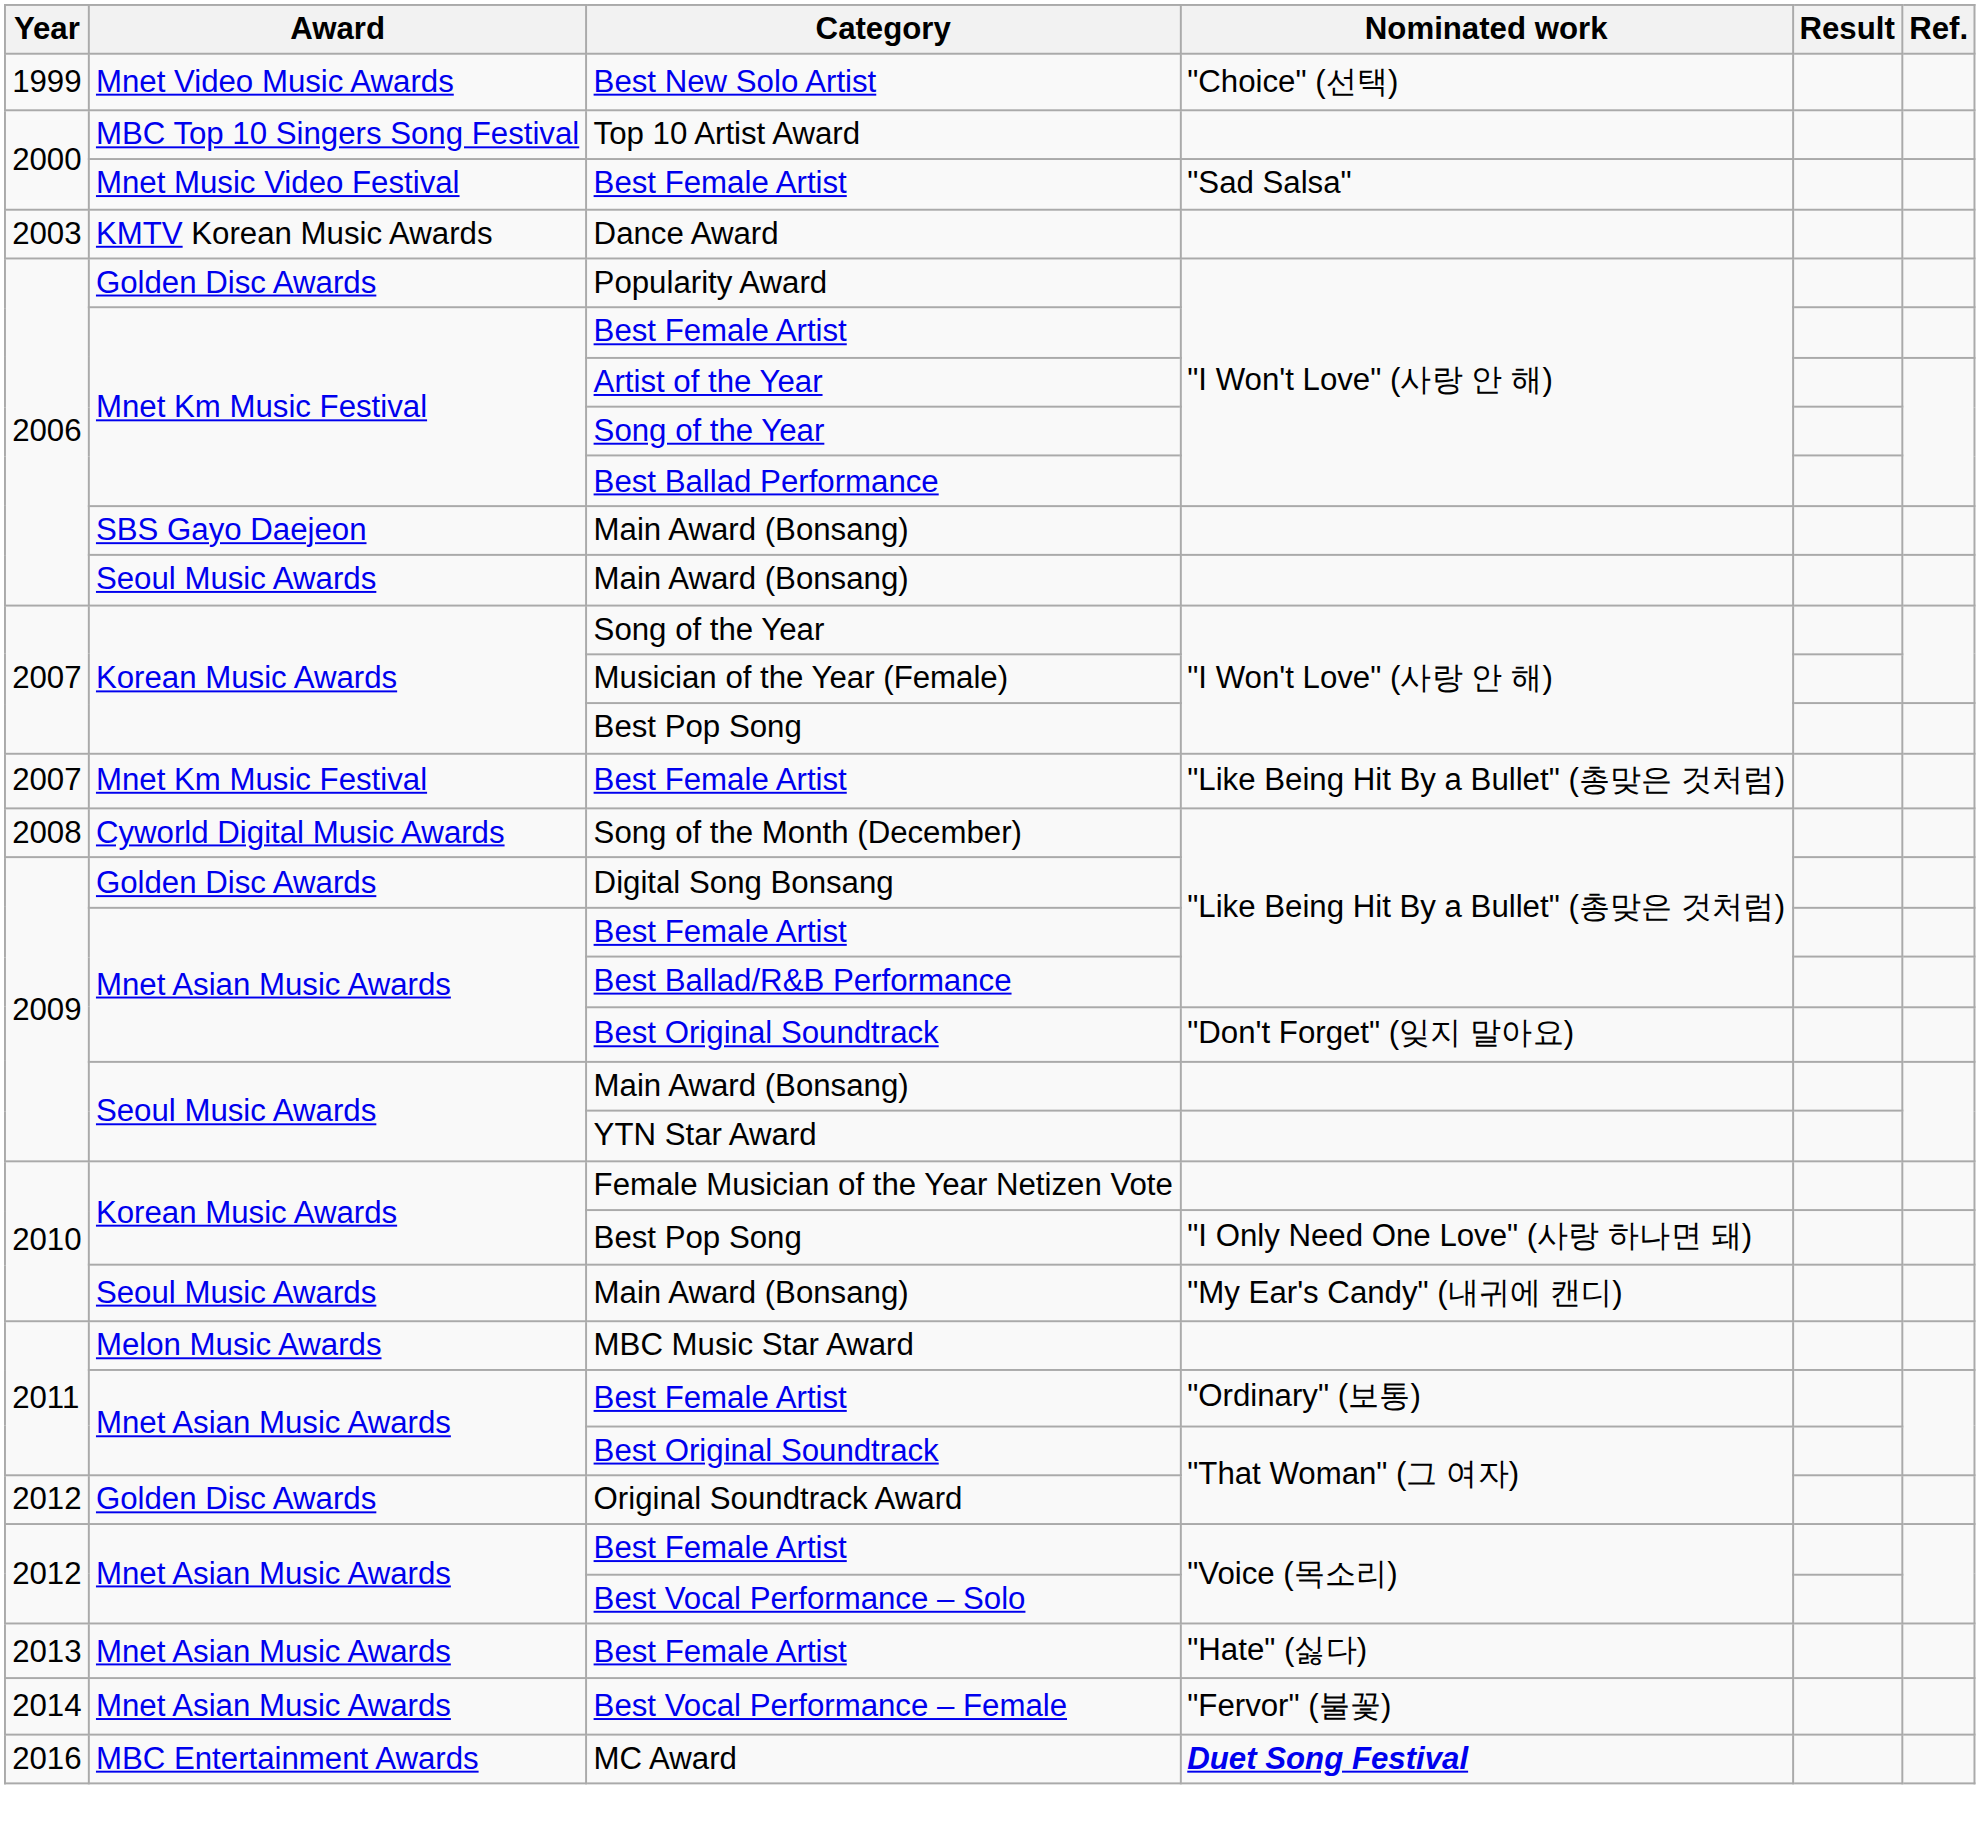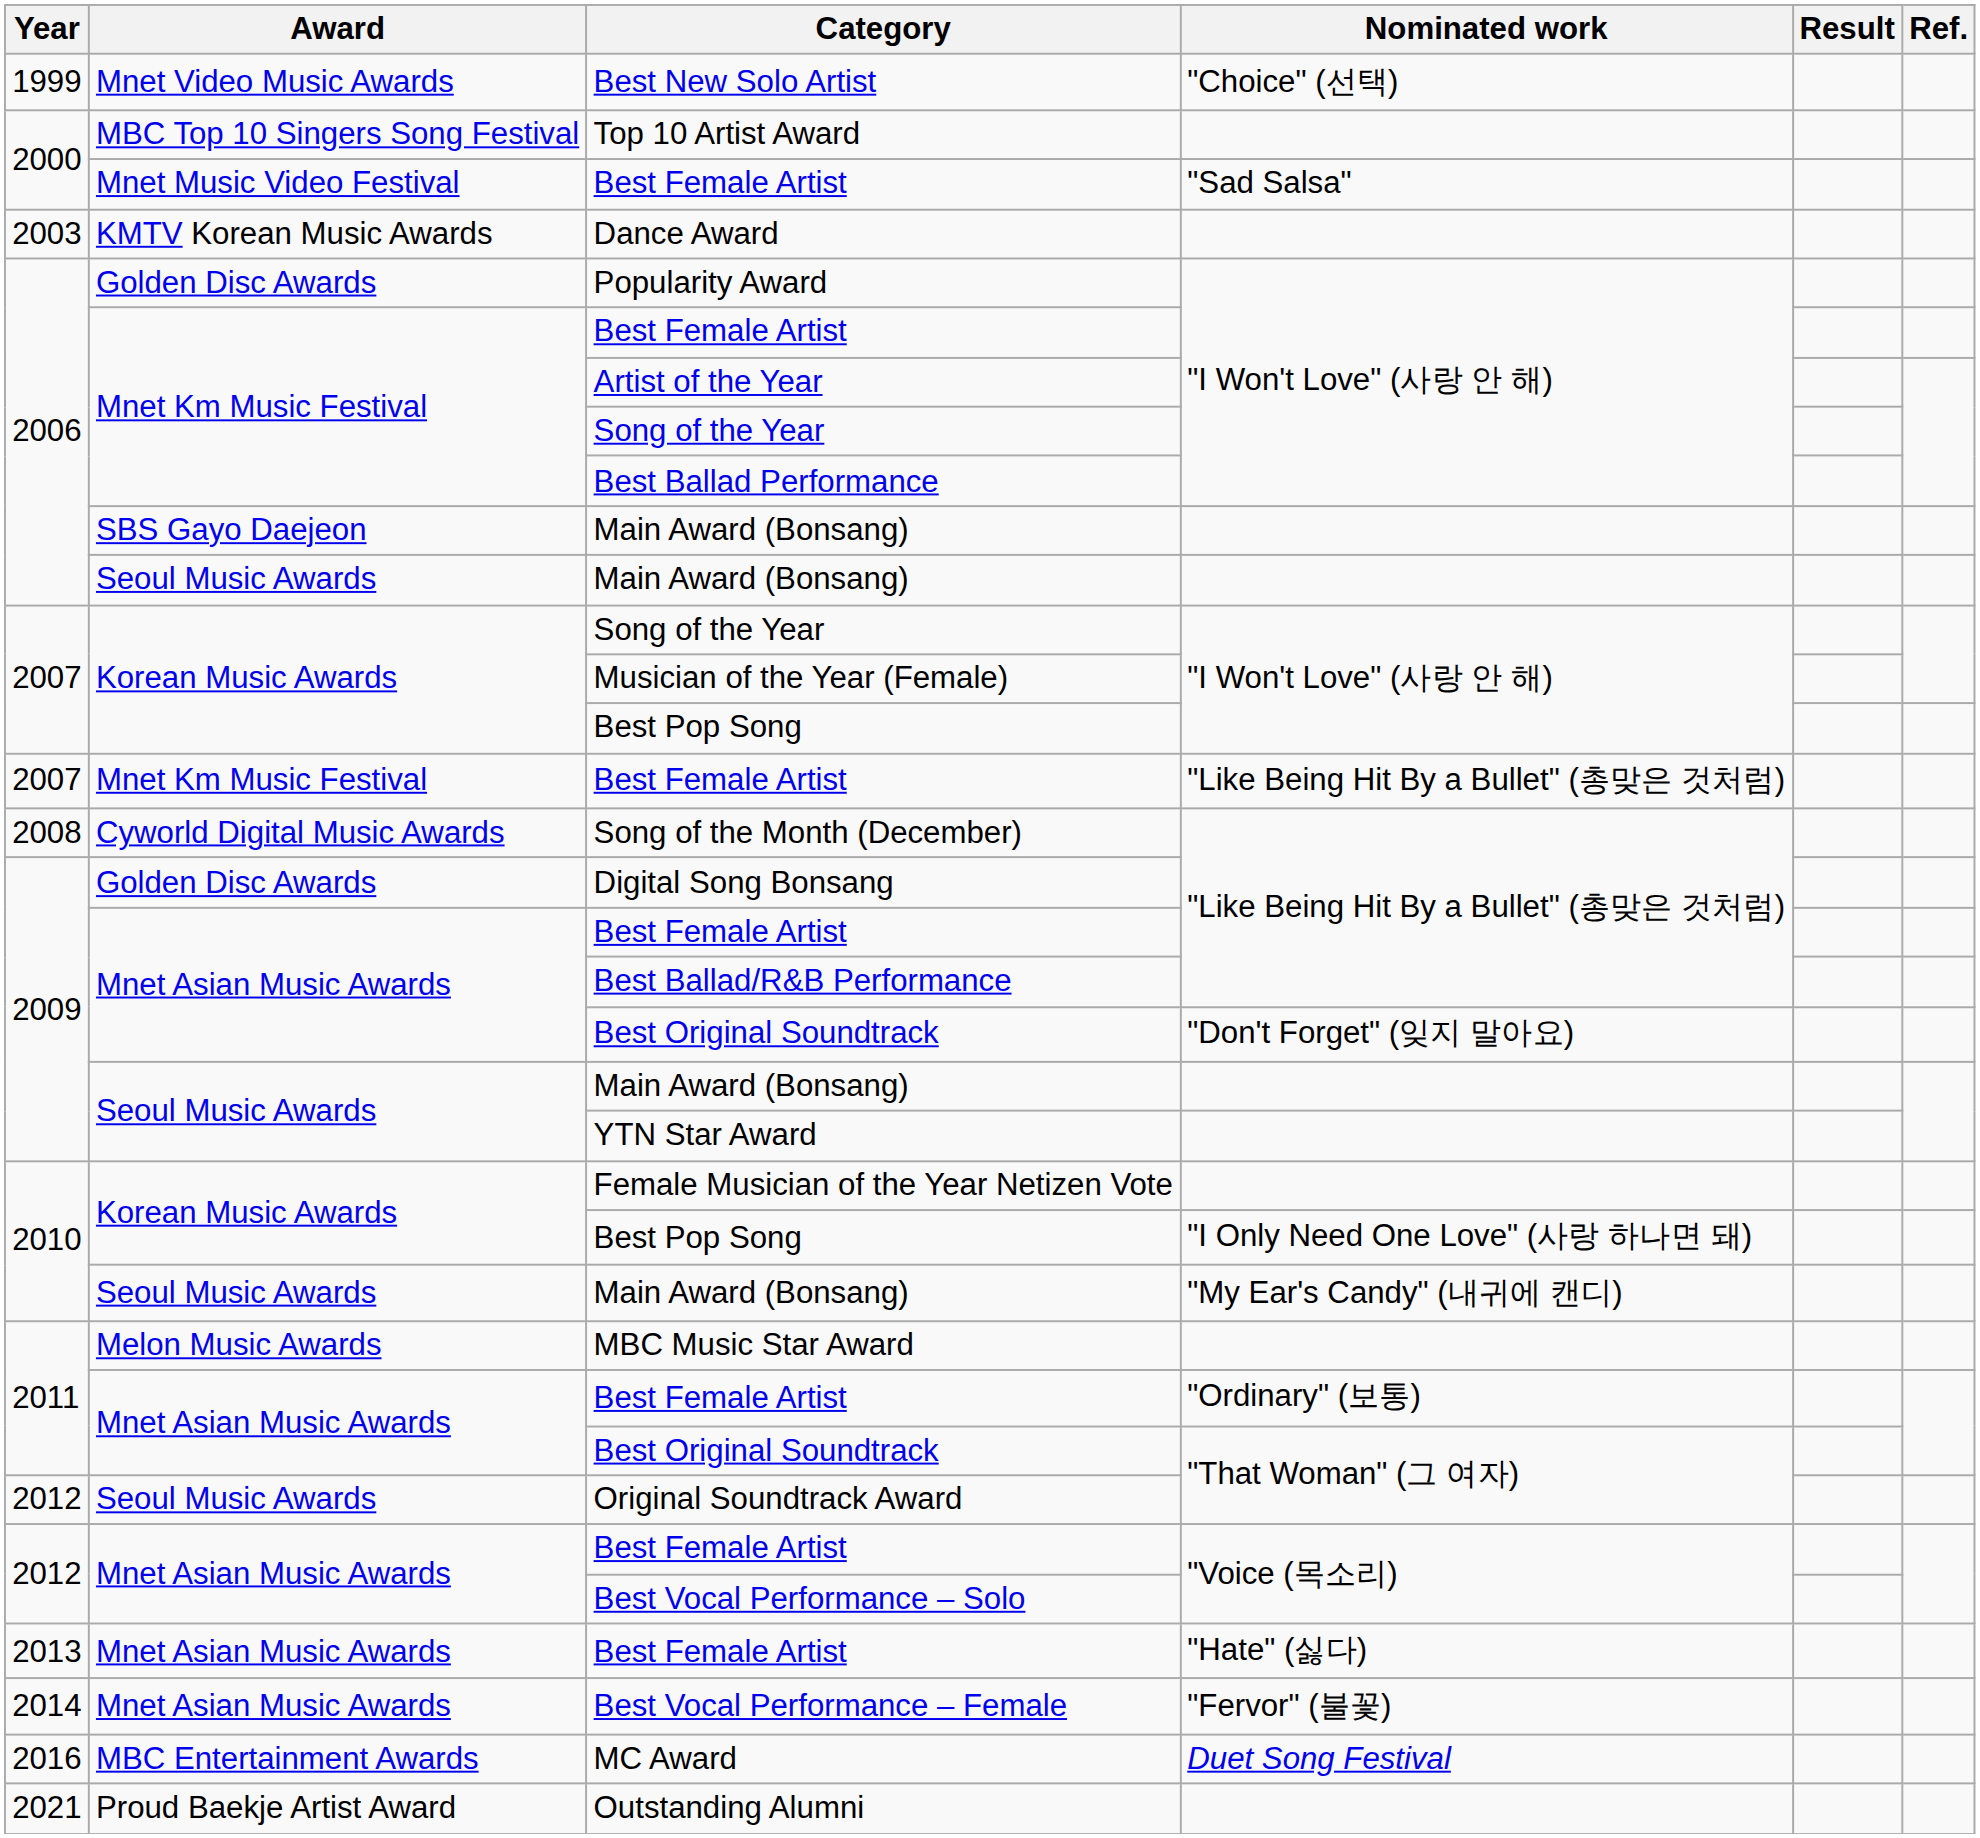 <table class="wikitable">
 <tr>
 <th>Year</th>
 <th>Award</th>
 <th>Category</th>
 <th>Nominated work</th>
 <th>Result</th>
 <th>Ref.</th>
 </tr>
 <tr>
 <td>1999</td>
 <td><a href='#'>Mnet Video Music Awards</a></td>
 <td><a href='#'>Best New Solo Artist</a></td>
 <td>"Choice" (선택)</td>
 <td></td>
 <td></td>
 </tr>
 <tr>
 <td rowspan="2">2000</td>
 <td><a href='#'>MBC Top 10 Singers Song Festival</a></td>
 <td>Top 10 Artist Award</td>
 <td></td>
 <td></td>
 <td></td>
 </tr>
 <tr>
 <td><a href='#'>Mnet Music Video Festival</a></td>
 <td><a href='#'>Best Female Artist</a></td>
 <td>"Sad Salsa"</td>
 <td></td>
 <td></td>
 </tr>
 <tr>
 <td>2003</td>
 <td><a href='#'>KMTV</a> Korean Music Awards</td>
 <td>Dance Award</td>
 <td></td>
 <td></td>
 <td></td>
 </tr>
 <tr>
 <td rowspan="7">2006</td>
 <td><a href='#'>Golden Disc Awards</a></td>
 <td>Popularity Award</td>
 <td rowspan="5">"I Won't Love" (사랑 안 해)</td>
 <td></td>
 <td></td>
 </tr>
 <tr>
 <td rowspan="4"><a href='#'>Mnet Km Music Festival</a></td>
 <td><a href='#'>Best Female Artist</a></td>
 <td></td>
 <td></td>
 </tr>
 <tr>
 <td><a href='#'>Artist of the Year</a></td>
 <td></td>
 <td rowspan="3"></td>
 </tr>
 <tr>
 <td><a href='#'>Song of the Year</a></td>
 <td></td>
 </tr>
 <tr>
 <td><a href='#'>Best Ballad Performance</a></td>
 <td></td>
 </tr>
 <tr>
 <td><a href='#'>SBS Gayo Daejeon</a></td>
 <td>Main Award (Bonsang)</td>
 <td></td>
 <td></td>
 <td></td>
 </tr>
 <tr>
 <td><a href='#'>Seoul Music Awards</a></td>
 <td>Main Award (Bonsang)</td>
 <td></td>
 <td></td>
 <td></td>
 </tr>
 <tr>
 <td rowspan="3">2007</td>
 <td rowspan="3"><a href='#'>Korean Music Awards</a></td>
 <td>Song of the Year</td>
 <td rowspan="3">"I Won't Love" (사랑 안 해)</td>
 <td></td>
 <td rowspan="2"></td>
 </tr>
 <tr>
 <td>Musician of the Year (Female)</td>
 <td></td>
 </tr>
 <tr>
 <td>Best Pop Song</td>
 <td></td>
 <td></td>
 </tr>
 <tr>
 <td>2007</td>
 <td><a href='#'>Mnet Km Music Festival</a></td>
 <td><a href='#'>Best Female Artist</a></td>
 <td>"Like Being Hit By a Bullet" (총맞은 것처럼)</td>
 <td></td>
 <td></td>
 </tr>
 <tr>
 <td>2008</td>
 <td><a href='#'>Cyworld Digital Music Awards</a></td>
 <td>Song of the Month (December)</td>
 <td rowspan="4">"Like Being Hit By a Bullet" (총맞은 것처럼)</td>
 <td></td>
 <td></td>
 </tr>
 <tr>
 <td rowspan="6">2009</td>
 <td><a href='#'>Golden Disc Awards</a></td>
 <td>Digital Song Bonsang</td>
 <td></td>
 <td></td>
 </tr>
 <tr>
 <td rowspan="3"><a href='#'>Mnet Asian Music Awards</a></td>
 <td><a href='#'>Best Female Artist</a></td>
 <td></td>
 <td></td>
 </tr>
 <tr>
 <td><a href='#'>Best Ballad/R&B Performance</a></td>
 <td></td>
 <td></td>
 </tr>
 <tr>
 <td><a href='#'>Best Original Soundtrack</a></td>
 <td>"Don't Forget" (잊지 말아요) </td>
 <td></td>
 <td></td>
 </tr>
 <tr>
 <td rowspan="2"><a href='#'>Seoul Music Awards</a></td>
 <td>Main Award (Bonsang)</td>
 <td></td>
 <td></td>
 <td rowspan="2"></td>
 </tr>
 <tr>
 <td>YTN Star Award</td>
 <td></td>
 <td></td>
 </tr>
 <tr>
 <td rowspan="3">2010</td>
 <td rowspan="2"><a href='#'>Korean Music Awards</a></td>
 <td>Female Musician of the Year Netizen Vote</td>
 <td></td>
 <td></td>
 <td></td>
 </tr>
 <tr>
 <td>Best Pop Song</td>
 <td>"I Only Need One Love" (사랑 하나면 돼)</td>
 <td></td>
 <td></td>
 </tr>
 <tr>
 <td><a href='#'>Seoul Music Awards</a></td>
 <td>Main Award (Bonsang)</td>
 <td>"My Ear's Candy" (내귀에 캔디)</td>
 <td></td>
 <td></td>
 </tr>
 <tr>
 <td rowspan="3">2011</td>
 <td><a href='#'>Melon Music Awards</a></td>
 <td>MBC Music Star Award</td>
 <td></td>
 <td></td>
 <td></td>
 </tr>
 <tr>
 <td rowspan="2"><a href='#'>Mnet Asian Music Awards</a></td>
 <td><a href='#'>Best Female Artist</a></td>
 <td>"Ordinary" (보통)</td>
 <td></td>
 <td rowspan="2"></td>
 </tr>
 <tr>
 <td><a href='#'>Best Original Soundtrack</a></td>
 <td rowspan="2">"That Woman" (그 여자) </td>
 <td></td>
 </tr>
 <tr>
 <td>2012</td>
-<td><a href='#'>Golden Disc Awards</a></td>
+<td><a href='#'>Seoul Music Awards</a></td>
 <td>Original Soundtrack Award</td>
 <td></td>
 <td></td>
 </tr>
 <tr>
 <td rowspan="2">2012</td>
 <td rowspan="2"><a href='#'>Mnet Asian Music Awards</a></td>
 <td><a href='#'>Best Female Artist</a></td>
 <td rowspan="2">"Voice (목소리)</td>
 <td></td>
 <td rowspan="2"></td>
 </tr>
 <tr>
 <td><a href='#'>Best Vocal Performance – Solo</a></td>
 <td></td>
 </tr>
 <tr>
 <td>2013</td>
 <td><a href='#'>Mnet Asian Music Awards</a></td>
 <td><a href='#'>Best Female Artist</a></td>
 <td>"Hate" (싫다)</td>
 <td></td>
 <td></td>
 </tr>
 <tr>
 <td>2014</td>
 <td><a href='#'>Mnet Asian Music Awards</a></td>
 <td><a href='#'>Best Vocal Performance – Female</a></td>
 <td>"Fervor" (불꽃)</td>
 <td></td>
 <td></td>
 </tr>
 <tr>
 <td>2016</td>
 <td><a href='#'>MBC Entertainment Awards</a></td>
 <td>MC Award</td>
-<td><strong><em><a href='#'>Duet Song Festival</a></em></strong></td>
+<td><em><a href='#'>Duet Song Festival</a></em></td>
+<td></td>
+<td></td>
+</tr>
+<tr>
+<td>2021</td>
+<td>Proud Baekje Artist Award</td>
+<td>Outstanding Alumni</td>
+<td></td>
 <td></td>
 <td></td>
 </tr>
 </table>
